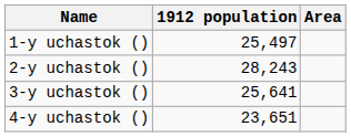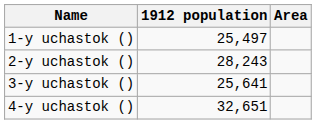 <table class="wikitable sortable floatcentre">
 <tr>
 <th>Name</th>
 <th>1912 population</th>
 <th>Area</th>
 </tr>
 <tr>
 <td>1-y uchastok ()</td>
 <td align="right">25,497</td>
 <td></td>
 </tr>
 <tr>
 <td>2-y uchastok ()</td>
 <td align="right">28,243</td>
 <td></td>
 </tr>
 <tr>
 <td>3-y uchastok ()</td>
 <td align="right">25,641</td>
 <td></td>
 </tr>
 <tr>
 <td>4-y uchastok ()</td>
-<td align="right">23,651</td>
+<td align="right">32,651</td>
 <td></td>
 </tr>
 </table>
